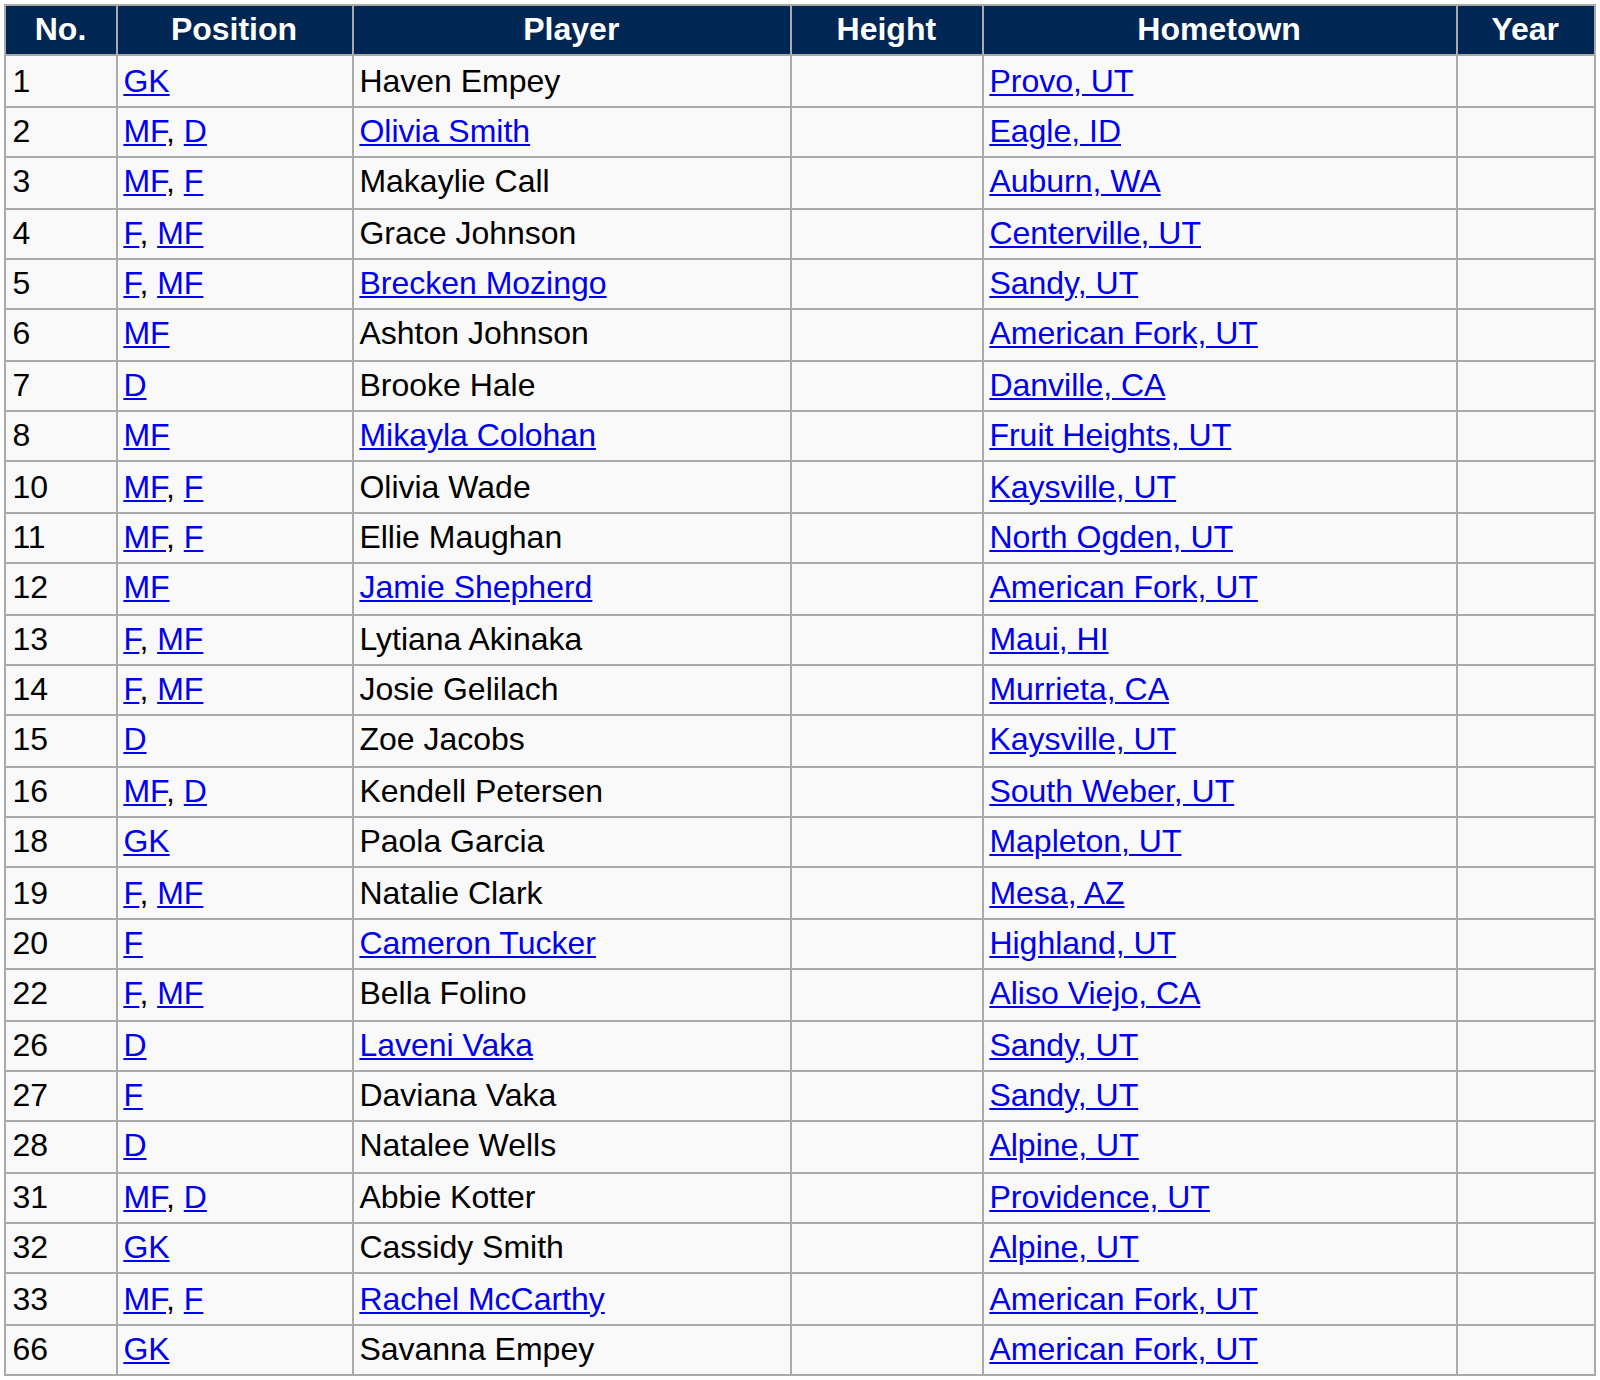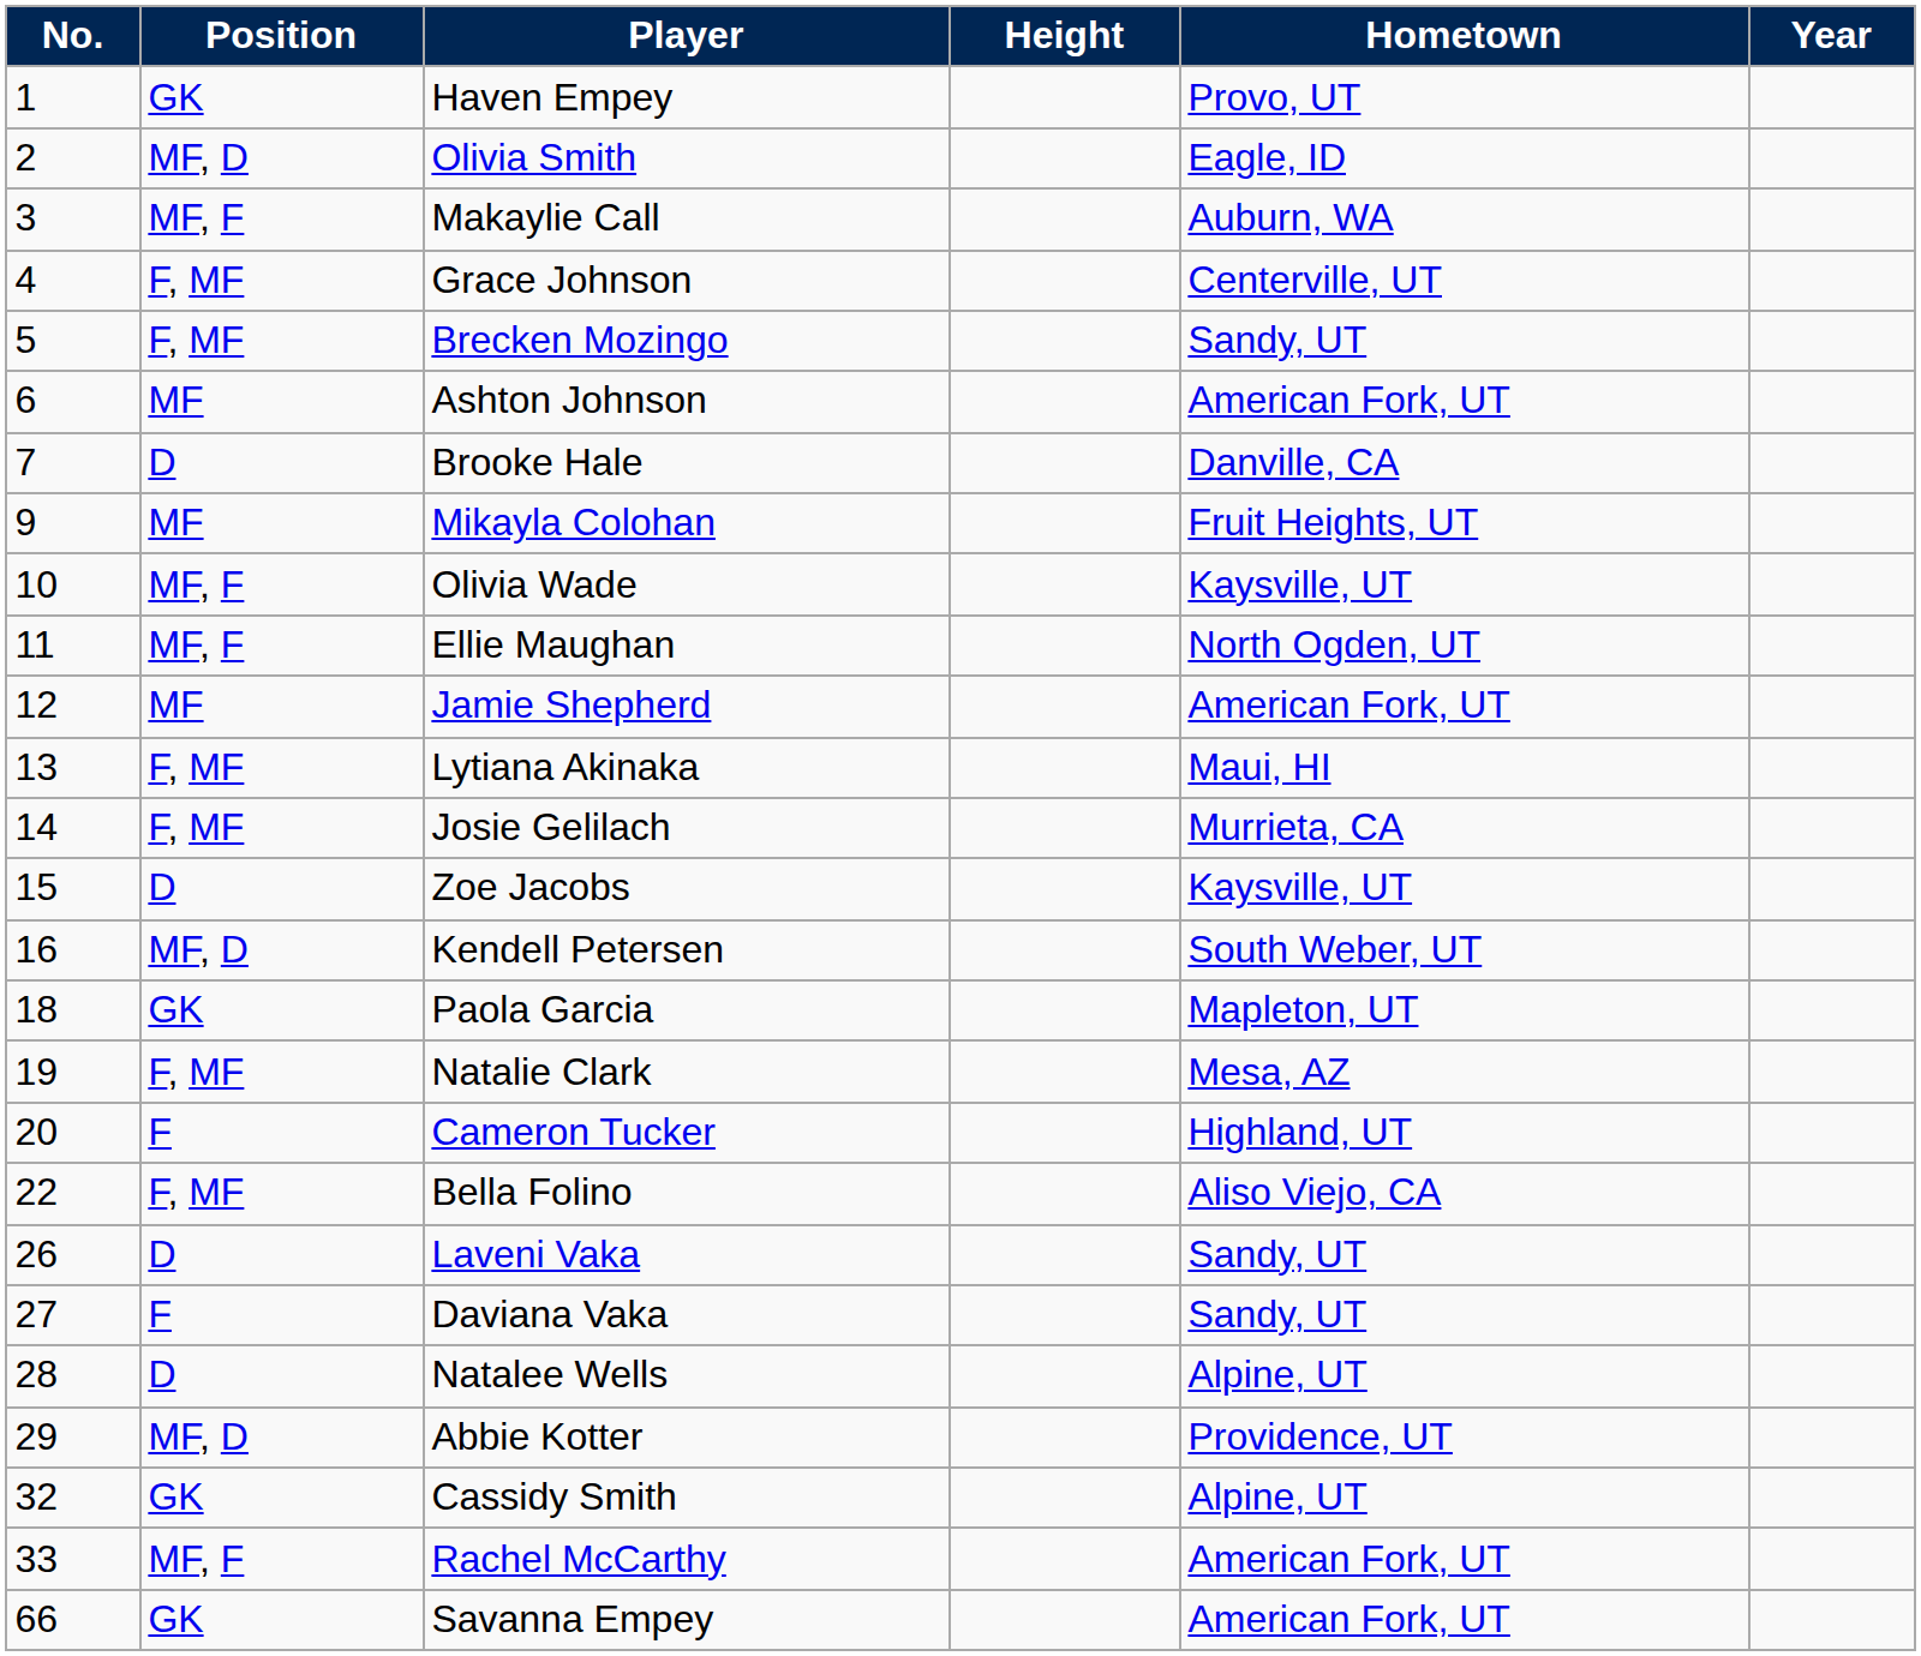 <table class="wikitable sortable" style="width:90%">
 <tr>
 <th style="background:#002654; color:white;" scope="col">No.</th>
 <th style="background:#002654; color:white;" scope="col">Position</th>
 <th style="background:#002654; color:white;" scope="col">Player</th>
 <th style="background:#002654; color:white;" scope="col">Height</th>
 <th style="background:#002654; color:white;" scope="col">Hometown</th>
 <th style="background:#002654; color:white;" scope="col">Year</th>
 </tr>
 <tr>
 <td>1</td>
 <td><a href='#'>GK</a></td>
 <td>Haven Empey</td>
 <td></td>
 <td><a href='#'>Provo, UT</a></td>
 <td></td>
 </tr>
 <tr>
 <td>2</td>
 <td><a href='#'>MF</a>, <a href='#'>D</a></td>
 <td><a href='#'>Olivia Smith</a></td>
 <td></td>
 <td><a href='#'>Eagle, ID</a></td>
 <td></td>
 </tr>
 <tr>
 <td>3</td>
 <td><a href='#'>MF</a>, <a href='#'>F</a></td>
 <td>Makaylie Call</td>
 <td></td>
 <td><a href='#'>Auburn, WA</a></td>
 <td></td>
 </tr>
 <tr>
 <td>4</td>
 <td><a href='#'>F</a>, <a href='#'>MF</a></td>
 <td>Grace Johnson</td>
 <td></td>
 <td><a href='#'>Centerville, UT</a></td>
 <td></td>
 </tr>
 <tr>
 <td>5</td>
 <td><a href='#'>F</a>, <a href='#'>MF</a></td>
 <td><a href='#'>Brecken Mozingo</a></td>
 <td></td>
 <td><a href='#'>Sandy, UT</a></td>
 <td></td>
 </tr>
 <tr>
 <td>6</td>
 <td><a href='#'>MF</a></td>
 <td>Ashton Johnson</td>
 <td></td>
 <td><a href='#'>American Fork, UT</a></td>
 <td></td>
 </tr>
 <tr>
 <td>7</td>
 <td><a href='#'>D</a></td>
 <td>Brooke Hale</td>
 <td></td>
 <td><a href='#'>Danville, CA</a></td>
 <td></td>
 </tr>
 <tr>
-<td>8</td>
+<td>9</td>
 <td><a href='#'>MF</a></td>
 <td><a href='#'>Mikayla Colohan</a></td>
 <td></td>
 <td><a href='#'>Fruit Heights, UT</a></td>
 <td></td>
 </tr>
 <tr>
 <td>10</td>
 <td><a href='#'>MF</a>, <a href='#'>F</a></td>
 <td>Olivia Wade</td>
 <td></td>
 <td><a href='#'>Kaysville, UT</a></td>
 <td></td>
 </tr>
 <tr>
 <td>11</td>
 <td><a href='#'>MF</a>, <a href='#'>F</a></td>
 <td>Ellie Maughan</td>
 <td></td>
 <td><a href='#'>North Ogden, UT</a></td>
 <td></td>
 </tr>
 <tr>
 <td>12</td>
 <td><a href='#'>MF</a></td>
 <td><a href='#'>Jamie Shepherd</a></td>
 <td></td>
 <td><a href='#'>American Fork, UT</a></td>
 <td></td>
 </tr>
 <tr>
 <td>13</td>
 <td><a href='#'>F</a>, <a href='#'>MF</a></td>
 <td>Lytiana Akinaka</td>
 <td></td>
 <td><a href='#'>Maui, HI</a></td>
 <td></td>
 </tr>
 <tr>
 <td>14</td>
 <td><a href='#'>F</a>, <a href='#'>MF</a></td>
 <td>Josie Gelilach</td>
 <td></td>
 <td><a href='#'>Murrieta, CA</a></td>
 <td></td>
 </tr>
 <tr>
 <td>15</td>
 <td><a href='#'>D</a></td>
 <td>Zoe Jacobs</td>
 <td></td>
 <td><a href='#'>Kaysville, UT</a></td>
 <td></td>
 </tr>
 <tr>
 <td>16</td>
 <td><a href='#'>MF</a>, <a href='#'>D</a></td>
 <td>Kendell Petersen</td>
 <td></td>
 <td><a href='#'>South Weber, UT</a></td>
 <td></td>
 </tr>
 <tr>
 <td>18</td>
 <td><a href='#'>GK</a></td>
 <td>Paola Garcia</td>
 <td></td>
 <td><a href='#'>Mapleton, UT</a></td>
 <td></td>
 </tr>
 <tr>
 <td>19</td>
 <td><a href='#'>F</a>, <a href='#'>MF</a></td>
 <td>Natalie Clark</td>
 <td></td>
 <td><a href='#'>Mesa, AZ</a></td>
 <td></td>
 </tr>
 <tr>
 <td>20</td>
 <td><a href='#'>F</a></td>
 <td><a href='#'>Cameron Tucker</a></td>
 <td></td>
 <td><a href='#'>Highland, UT</a></td>
 <td></td>
 </tr>
 <tr>
 <td>22</td>
 <td><a href='#'>F</a>, <a href='#'>MF</a></td>
 <td>Bella Folino</td>
 <td></td>
 <td><a href='#'>Aliso Viejo, CA</a></td>
 <td></td>
 </tr>
 <tr>
 <td>26</td>
 <td><a href='#'>D</a></td>
 <td><a href='#'>Laveni Vaka</a></td>
 <td></td>
 <td><a href='#'>Sandy, UT</a></td>
 <td></td>
 </tr>
 <tr>
 <td>27</td>
 <td><a href='#'>F</a></td>
 <td>Daviana Vaka</td>
 <td></td>
 <td><a href='#'>Sandy, UT</a></td>
 <td></td>
 </tr>
 <tr>
 <td>28</td>
 <td><a href='#'>D</a></td>
 <td>Natalee Wells</td>
 <td></td>
 <td><a href='#'>Alpine, UT</a></td>
 <td></td>
 </tr>
 <tr>
-<td>31</td>
+<td>29</td>
 <td><a href='#'>MF</a>, <a href='#'>D</a></td>
 <td>Abbie Kotter</td>
 <td></td>
 <td><a href='#'>Providence, UT</a></td>
 <td></td>
 </tr>
 <tr>
 <td>32</td>
 <td><a href='#'>GK</a></td>
 <td>Cassidy Smith</td>
 <td></td>
 <td><a href='#'>Alpine, UT</a></td>
 <td></td>
 </tr>
 <tr>
 <td>33</td>
 <td><a href='#'>MF</a>, <a href='#'>F</a></td>
 <td><a href='#'>Rachel McCarthy</a></td>
 <td></td>
 <td><a href='#'>American Fork, UT</a></td>
 <td></td>
 </tr>
 <tr>
 <td>66</td>
 <td><a href='#'>GK</a></td>
 <td>Savanna Empey</td>
 <td></td>
 <td><a href='#'>American Fork, UT</a></td>
 <td></td>
 </tr>
 </table>
